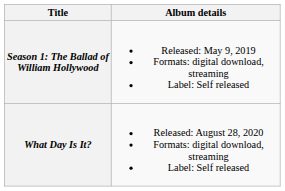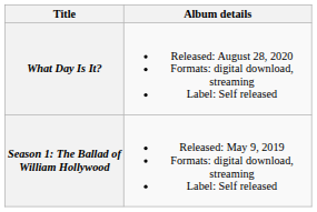 <table class="wikitable plainrowheaders" style="text-align:center;">
 <tr>
 <th scope="col" style="width:10em;">Title</th>
 <th scope="col" style="width:16em;">Album details</th>
 </tr>
 <tr>
+<th scope="row"><em>What Day Is It?</em></th>
+<td><br><ul><li>Released: August 28, 2020</li><li>Formats: digital download, streaming</li><li>Label: Self released</li></ul></td>
+</tr>
+<tr>
 <th scope="row"><em>Season 1: The Ballad of William Hollywood</em></th>
 <td><br><ul><li>Released: May 9, 2019</li><li>Formats: digital download, streaming</li><li>Label: Self released</li></ul></td>
 </tr>
-<tr>
-<th scope="row"><em>What Day Is It?</em></th>
-<td><br><ul><li>Released: August 28, 2020</li><li>Formats: digital download, streaming</li><li>Label: Self released</li></ul></td>
-</tr>
 </table>
